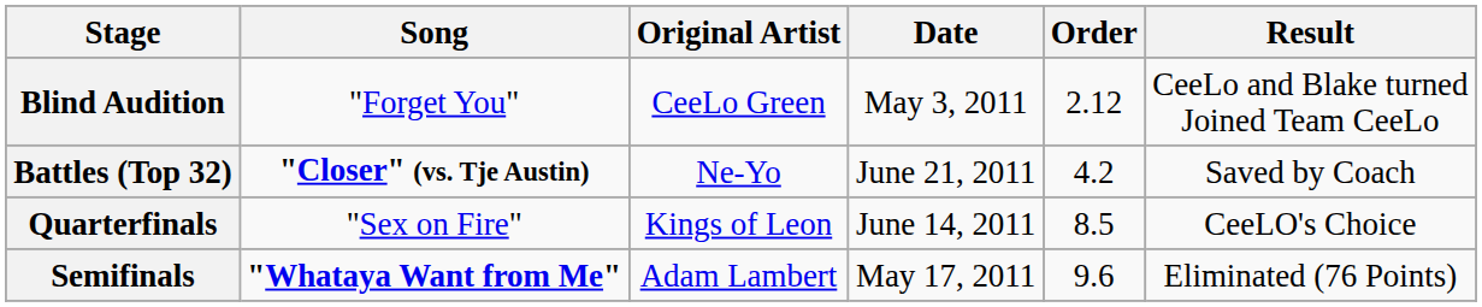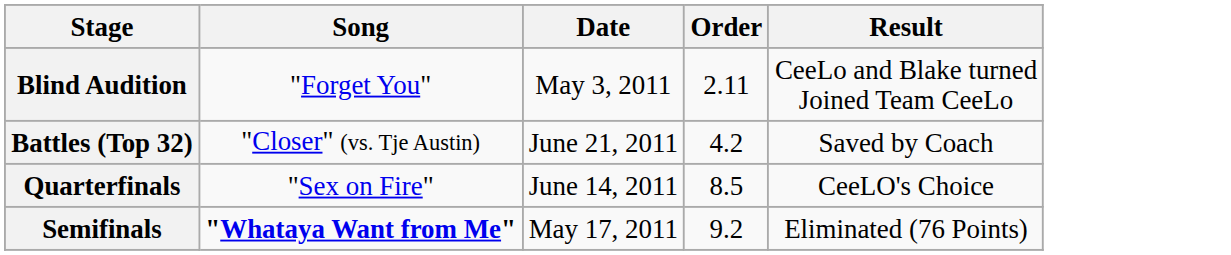 <table class="wikitable" style="text-align:center; font-size:90%; line-height:16px;">
 <tr>
 <th scope="col">Stage</th>
 <th scope="col">Song</th>
-<th scope="col">Original Artist</th>
 <th scope="col">Date</th>
 <th scope="col">Order</th>
 <th scope="col">Result</th>
 </tr>
 <tr>
 <th scope="row">Blind Audition</th>
 <td>"<a href='#'>Forget You</a>"</td>
-<td><a href='#'>CeeLo Green</a></td>
 <td>May 3, 2011</td>
-<td>2.12</td>
+<td>2.11</td>
 <td>CeeLo and Blake turned<br>Joined Team CeeLo</td>
 </tr>
 <tr>
 <th scope="row">Battles (Top 32)</th>
-<td><strong>"<a href='#'>Closer</a>" <small>(vs. Tje Austin)</small></strong></td>
-<td><a href='#'>Ne-Yo</a></td>
+<td>"<a href='#'>Closer</a>" <small>(vs. Tje Austin)</small></td>
 <td>June 21, 2011</td>
 <td>4.2</td>
 <td>Saved by Coach</td>
 </tr>
 <tr>
 <th scope="row">Quarterfinals</th>
 <td>"<a href='#'>Sex on Fire</a>"</td>
-<td><a href='#'>Kings of Leon</a></td>
 <td>June 14, 2011</td>
 <td>8.5</td>
 <td>CeeLO's Choice</td>
 </tr>
 <tr>
 <th scope="row">Semifinals</th>
 <td><strong>"<a href='#'>Whataya Want from Me</a>"</strong></td>
-<td><a href='#'>Adam Lambert</a></td>
 <td>May 17, 2011</td>
-<td>9.6</td>
+<td>9.2</td>
 <td>Eliminated (76 Points)</td>
 </tr>
 </table>
